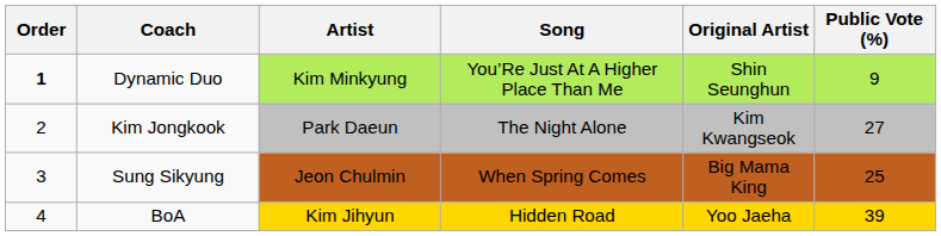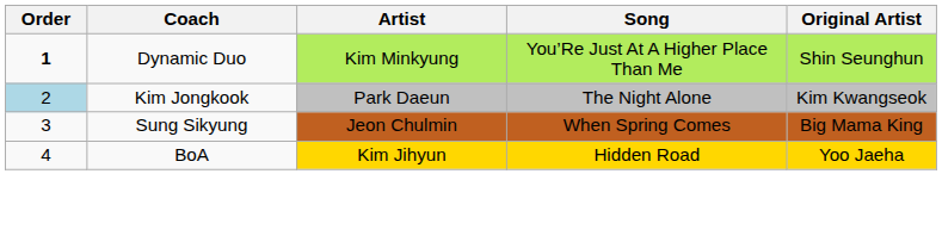 <table class="wikitable" style="text-align:center; width:65%;">
 <tr>
 <th scope="col" width="05%">Order</th>
 <th scope="col" width="15%">Coach</th>
 <th scope="col" width="15%">Artist</th>
 <th scope="col" width="20%">Song</th>
 <th scope="col" width="10%">Original Artist</th>
-<th scope="col" width="10%">Public Vote (%)</th>
 </tr>
 <tr>
 <td><strong>1</strong></td>
 <td>Dynamic Duo</td>
 <td style="background:#B2EC5D;">Kim Minkyung</td>
 <td style="background:#B2EC5D;">You’Re Just At A Higher Place Than Me</td>
 <td style="background:#B2EC5D;">Shin Seunghun</td>
-<td style="background:#B2EC5D;">9</td>
 </tr>
 <tr>
-<td>2</td>
+<td style="background: lightblue;">2</td>
 <td>Kim Jongkook</td>
 <td style="background:silver;">Park Daeun</td>
 <td style="background:silver;">The Night Alone</td>
 <td style="background:silver;">Kim Kwangseok</td>
-<td style="background:silver;">27</td>
 </tr>
 <tr>
 <td>3</td>
 <td>Sung Sikyung</td>
 <td style="background:#C06020;">Jeon Chulmin</td>
 <td style="background:#C06020;">When Spring Comes</td>
 <td style="background:#C06020;">Big Mama King</td>
-<td style="background:#C06020;">25</td>
 </tr>
 <tr>
 <td>4</td>
 <td>BoA</td>
 <td style="background:gold;">Kim Jihyun</td>
 <td style="background:gold;">Hidden Road</td>
 <td style="background:gold;">Yoo Jaeha</td>
-<td style="background:gold;">39</td>
 </tr>
 </table>
